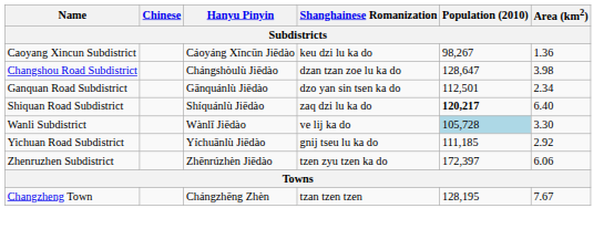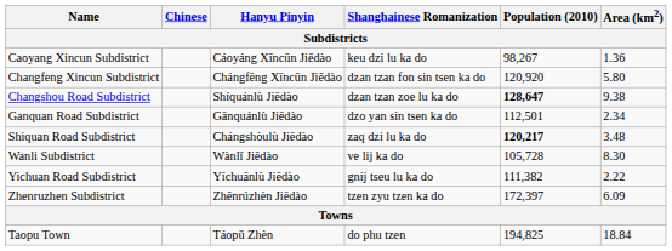 <table class="wikitable">
 <tr>
 <th>Name</th>
 <th><a href='#'>Chinese</a></th>
 <th><a href='#'>Hanyu Pinyin</a></th>
 <th><a href='#'>Shanghainese</a> Romanization</th>
 <th>Population (2010)</th>
 <th>Area (km<sup>2</sup>)</th>
 </tr>
 <tr>
 <th colspan="6">Subdistricts</th>
 </tr>
 <tr>
 <td>Caoyang Xincun Subdistrict</td>
 <td></td>
 <td>Cáoyáng Xīncūn Jiēdào</td>
 <td>keu dzi lu ka do</td>
 <td>98,267</td>
 <td>1.36</td>
 </tr>
 <tr>
+<td>Changfeng Xincun Subdistrict</td>
+<td></td>
+<td>Chángfēng Xīncūn Jiēdào</td>
+<td>dzan tzan fon sin tsen ka do</td>
+<td>120,920</td>
+<td>5.80</td>
+</tr>
+<tr>
 <td><a href='#'>Changshou Road Subdistrict</a></td>
 <td></td>
-<td>Chángshòulù Jiēdào</td>
+<td>Shíquánlù Jiēdào</td>
 <td>dzan tzan zoe lu ka do</td>
-<td>128,647</td>
-<td>3.98</td>
+<td><strong>128,647</strong></td>
+<td>9.38</td>
 </tr>
 <tr>
 <td>Ganquan Road Subdistrict</td>
 <td></td>
 <td>Gānquánlù Jiēdào</td>
 <td>dzo yan sin tsen ka do</td>
 <td>112,501</td>
 <td>2.34</td>
 </tr>
 <tr>
 <td>Shiquan Road Subdistrict</td>
 <td></td>
-<td>Shíquánlù Jiēdào</td>
+<td>Chángshòulù Jiēdào</td>
 <td>zaq dzi lu ka do</td>
 <td><strong>120,217</strong></td>
-<td>6.40</td>
+<td>3.48</td>
 </tr>
 <tr>
 <td>Wanli Subdistrict</td>
 <td></td>
 <td>Wànlǐ Jiēdào</td>
 <td>ve lij ka do</td>
-<td style="background: lightblue;">105,728</td>
-<td>3.30</td>
+<td>105,728</td>
+<td>8.30</td>
 </tr>
 <tr>
 <td>Yichuan Road Subdistrict</td>
 <td></td>
 <td>Yíchuānlù Jiēdào</td>
 <td>gnij tseu lu ka do</td>
-<td>111,185</td>
-<td>2.92</td>
+<td>111,382</td>
+<td>2.22</td>
 </tr>
 <tr>
 <td>Zhenruzhen Subdistrict</td>
 <td></td>
 <td>Zhēnrúzhèn Jiēdào</td>
 <td>tzen zyu tzen ka do</td>
 <td>172,397</td>
-<td>6.06</td>
+<td>6.09</td>
 </tr>
 <tr>
 <th colspan="6">Towns</th>
 </tr>
 <tr>
-<td><a href='#'>Changzheng</a> Town</td>
+<td>Taopu Town</td>
 <td></td>
-<td>Chángzhēng Zhèn</td>
-<td>tzan tzen tzen</td>
-<td>128,195</td>
-<td>7.67</td>
+<td>Táopǔ Zhèn</td>
+<td>do phu tzen</td>
+<td>194,825</td>
+<td>18.84</td>
 </tr>
 </table>
